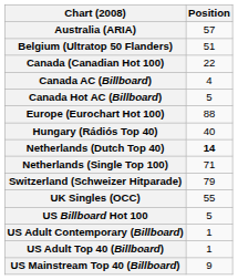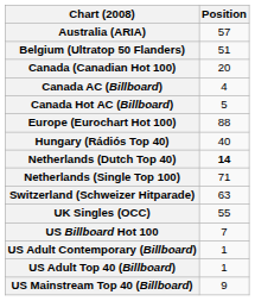 <table class="wikitable sortable plainrowheaders" style="text-align:center">
 <tr>
 <th>Chart (2008)</th>
 <th>Position</th>
 </tr>
 <tr>
 <th scope="row">Australia (ARIA)</th>
 <td>57</td>
 </tr>
 <tr>
 <th scope="row">Belgium (Ultratop 50 Flanders)</th>
 <td>51</td>
 </tr>
 <tr>
 <th scope="row">Canada (Canadian Hot 100)</th>
-<td>22</td>
+<td>20</td>
 </tr>
 <tr>
 <th scope="row">Canada AC (<em>Billboard</em>)</th>
 <td>4</td>
 </tr>
 <tr>
 <th scope="row">Canada Hot AC (<em>Billboard</em>)</th>
 <td>5</td>
 </tr>
 <tr>
 <th scope="row">Europe (Eurochart Hot 100)</th>
 <td>88</td>
 </tr>
 <tr>
 <th scope="row">Hungary (Rádiós Top 40)</th>
 <td>40</td>
 </tr>
 <tr>
 <th scope="row">Netherlands (Dutch Top 40)</th>
 <td><strong>14</strong></td>
 </tr>
 <tr>
 <th scope="row">Netherlands (Single Top 100)</th>
 <td>71</td>
 </tr>
 <tr>
 <th scope="row">Switzerland (Schweizer Hitparade)</th>
-<td>79</td>
+<td>63</td>
 </tr>
 <tr>
 <th scope="row">UK Singles (OCC)</th>
 <td>55</td>
 </tr>
 <tr>
 <th scope="row">US <em>Billboard</em> Hot 100</th>
-<td>5</td>
+<td>7</td>
 </tr>
 <tr>
 <th scope="row">US Adult Contemporary (<em>Billboard</em>)</th>
 <td>1</td>
 </tr>
 <tr>
 <th scope="row">US Adult Top 40 (<em>Billboard</em>)</th>
 <td>1</td>
 </tr>
 <tr>
 <th scope="row">US Mainstream Top 40 (<em>Billboard</em>)</th>
 <td>9</td>
 </tr>
 </table>
